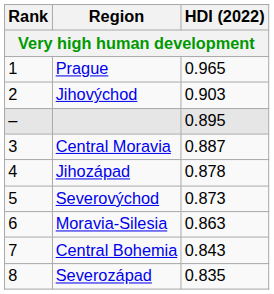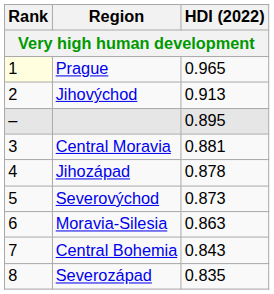 <table class="wikitable sortable">
 <tr>
 <th>Rank</th>
 <th>Region</th>
 <th>HDI (2022)</th>
 </tr>
 <tr>
 <th colspan="3" style="color:#090;">Very high human development</th>
 </tr>
 <tr>
-<td>1</td>
+<td style="background: lightyellow;">1</td>
 <td style="text-align:left"><a href='#'>Prague</a></td>
 <td>0.965</td>
 </tr>
 <tr>
 <td>2</td>
 <td style="text-align:left"><a href='#'>Jihovýchod</a></td>
-<td>0.903</td>
+<td>0.913</td>
 </tr>
 <tr style="background:#e6e6e6">
 <td>–</td>
 <td style="text-align:left"><strong></strong></td>
 <td>0.895</td>
 </tr>
 <tr>
 <td>3</td>
 <td><a href='#'>Central Moravia</a></td>
-<td>0.887</td>
+<td>0.881</td>
 </tr>
 <tr>
 <td>4</td>
 <td style="text-align:left"><a href='#'>Jihozápad</a></td>
 <td>0.878</td>
 </tr>
 <tr>
 <td>5</td>
 <td style="text-align:left"><a href='#'>Severovýchod</a></td>
 <td>0.873</td>
 </tr>
 <tr>
 <td>6</td>
 <td style="text-align:left"><a href='#'>Moravia-Silesia</a></td>
 <td>0.863</td>
 </tr>
 <tr>
 <td>7</td>
 <td style="text-align:left"><a href='#'>Central Bohemia</a></td>
 <td>0.843</td>
 </tr>
 <tr>
 <td>8</td>
 <td style="text-align:left"><a href='#'>Severozápad</a></td>
 <td>0.835</td>
 </tr>
 </table>
